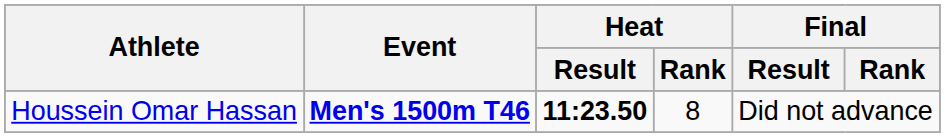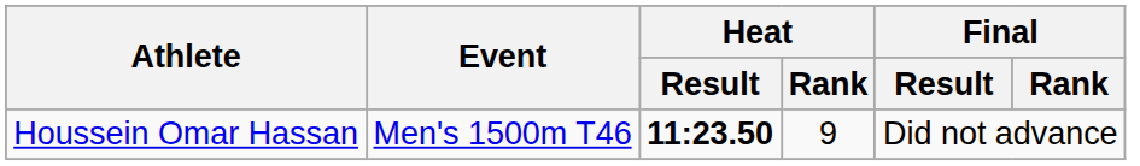 <table class=wikitable style="font-size:90%">
 <tr>
 <th rowspan="2">Athlete</th>
 <th rowspan="2">Event</th>
 <th colspan="2">Heat</th>
 <th colspan="2">Final</th>
 </tr>
 <tr>
 <th>Result</th>
 <th>Rank</th>
 <th>Result</th>
 <th>Rank</th>
 </tr>
 <tr>
 <td><a href='#'>Houssein Omar Hassan</a></td>
-<td><strong><a href='#'>Men's 1500m T46</a></strong></td>
+<td><a href='#'>Men's 1500m T46</a></td>
 <td align="center"><strong>11:23.50</strong></td>
-<td align="center">8</td>
+<td align="center">9</td>
 <td align="center" colspan=2>Did not advance</td>
 </tr>
 </table>
